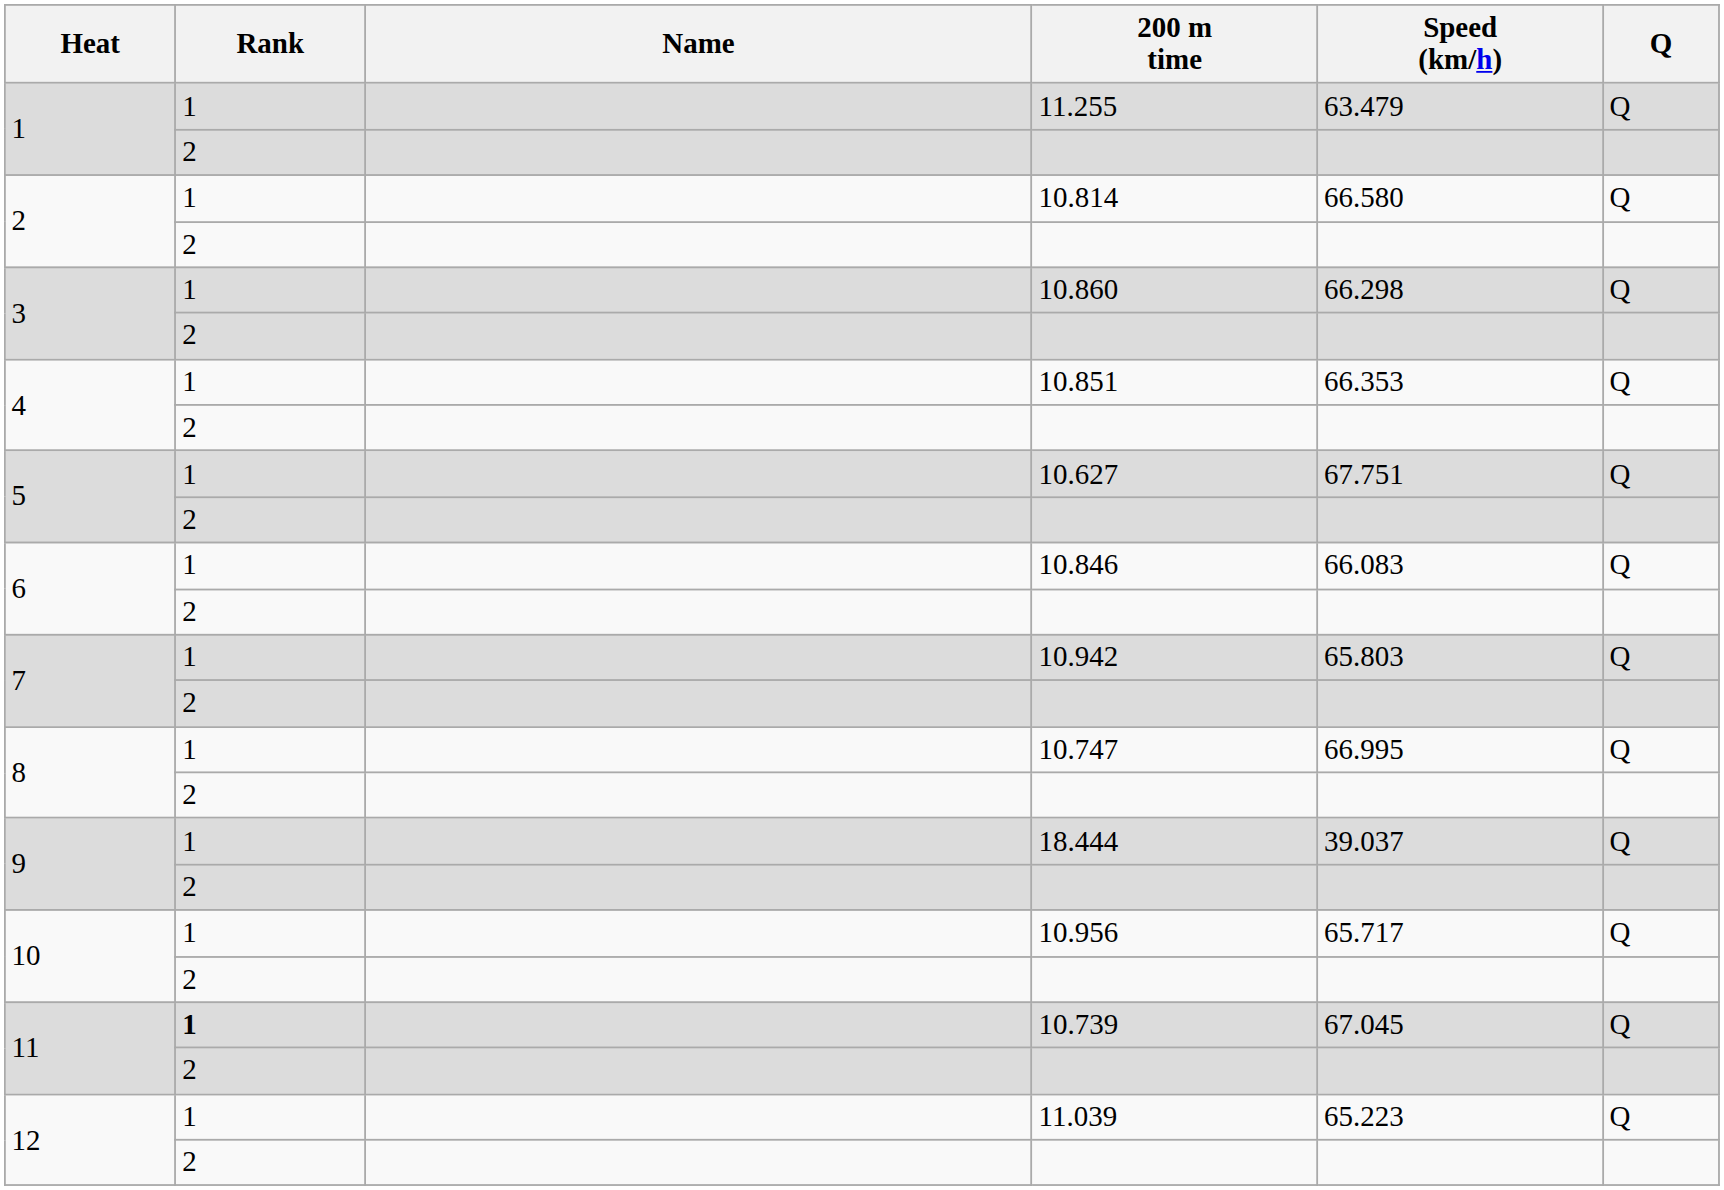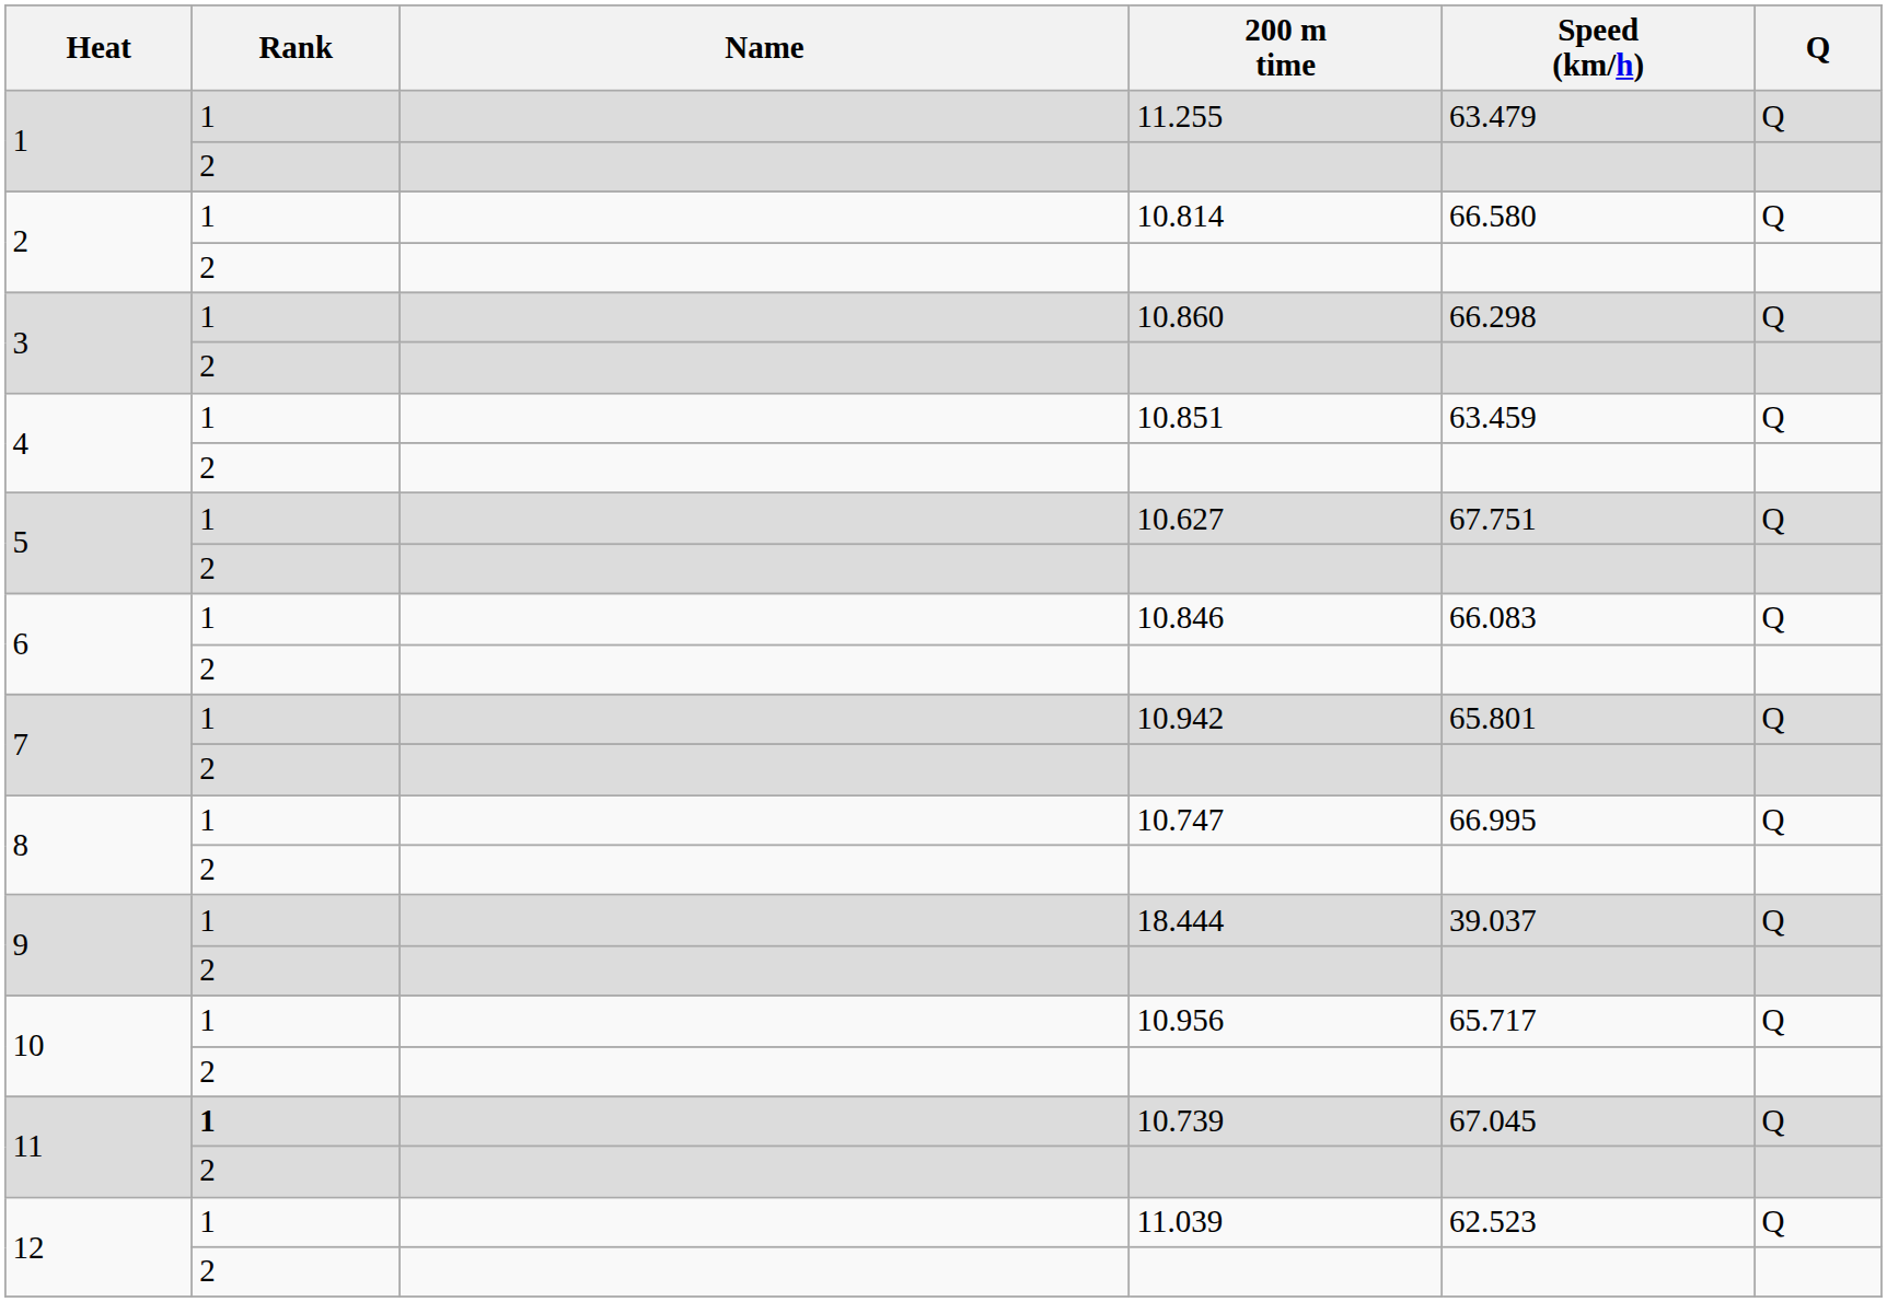 <table class="wikitable" width=75%>
 <tr>
 <th width=20>Heat</th>
 <th width=20>Rank</th>
 <th width=150>Name</th>
 <th width=60>200 m<br>time</th>
 <th width=60>Speed<br>(km/<a href='#'>h</a>)</th>
 <th width=20>Q</th>
 </tr>
 <tr bgcolor=dcdcdc>
 <td rowspan=2>1</td>
 <td>1</td>
 <td></td>
 <td>11.255</td>
 <td>63.479</td>
 <td>Q</td>
 </tr>
 <tr bgcolor=dcdcdc>
 <td>2</td>
 <td></td>
 <td></td>
 <td></td>
 <td></td>
 </tr>
 <tr>
 <td rowspan=2>2</td>
 <td>1</td>
 <td></td>
 <td>10.814</td>
 <td>66.580</td>
 <td>Q</td>
 </tr>
 <tr>
 <td>2</td>
 <td></td>
 <td></td>
 <td></td>
 <td></td>
 </tr>
 <tr bgcolor=dcdcdc>
 <td rowspan=2>3</td>
 <td>1</td>
 <td></td>
 <td>10.860</td>
 <td>66.298</td>
 <td>Q</td>
 </tr>
 <tr bgcolor=dcdcdc>
 <td>2</td>
 <td></td>
 <td></td>
 <td></td>
 <td></td>
 </tr>
 <tr>
 <td rowspan=2>4</td>
 <td>1</td>
 <td></td>
 <td>10.851</td>
-<td>66.353</td>
+<td>63.459</td>
 <td>Q</td>
 </tr>
 <tr>
 <td>2</td>
 <td></td>
 <td></td>
 <td></td>
 <td></td>
 </tr>
 <tr bgcolor=dcdcdc>
 <td rowspan=2>5</td>
 <td>1</td>
 <td></td>
 <td>10.627</td>
 <td>67.751</td>
 <td>Q</td>
 </tr>
 <tr bgcolor=dcdcdc>
 <td>2</td>
 <td></td>
 <td></td>
 <td></td>
 <td></td>
 </tr>
 <tr>
 <td rowspan=2>6</td>
 <td>1</td>
 <td></td>
 <td>10.846</td>
 <td>66.083</td>
 <td>Q</td>
 </tr>
 <tr>
 <td>2</td>
 <td></td>
 <td></td>
 <td></td>
 <td></td>
 </tr>
 <tr bgcolor=dcdcdc>
 <td rowspan=2>7</td>
 <td>1</td>
 <td></td>
 <td>10.942</td>
-<td>65.803</td>
+<td>65.801</td>
 <td>Q</td>
 </tr>
 <tr bgcolor=dcdcdc>
 <td>2</td>
 <td></td>
 <td></td>
 <td></td>
 <td></td>
 </tr>
 <tr>
 <td rowspan=2>8</td>
 <td>1</td>
 <td></td>
 <td>10.747</td>
 <td>66.995</td>
 <td>Q</td>
 </tr>
 <tr>
 <td>2</td>
 <td></td>
 <td></td>
 <td></td>
 <td></td>
 </tr>
 <tr bgcolor=dcdcdc>
 <td rowspan=2>9</td>
 <td>1</td>
 <td></td>
 <td>18.444</td>
 <td>39.037</td>
 <td>Q</td>
 </tr>
 <tr bgcolor=dcdcdc>
 <td>2</td>
 <td></td>
 <td></td>
 <td></td>
 <td></td>
 </tr>
 <tr>
 <td rowspan=2>10</td>
 <td>1</td>
 <td></td>
 <td>10.956</td>
 <td>65.717</td>
 <td>Q</td>
 </tr>
 <tr>
 <td>2</td>
 <td></td>
 <td></td>
 <td></td>
 <td></td>
 </tr>
 <tr bgcolor=dcdcdc>
 <td rowspan=2>11</td>
 <td><strong>1</strong></td>
 <td></td>
 <td>10.739</td>
 <td>67.045</td>
 <td>Q</td>
 </tr>
 <tr bgcolor=dcdcdc>
 <td>2</td>
 <td></td>
 <td></td>
 <td></td>
 <td></td>
 </tr>
 <tr>
 <td rowspan=2>12</td>
 <td>1</td>
 <td></td>
 <td>11.039</td>
-<td>65.223</td>
+<td>62.523</td>
 <td>Q</td>
 </tr>
 <tr>
 <td>2</td>
 <td></td>
 <td></td>
 <td></td>
 <td></td>
 </tr>
 </table>
